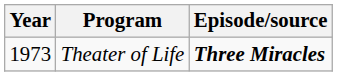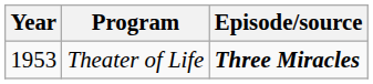 <table class="wikitable">
 <tr>
 <th>Year</th>
 <th>Program</th>
 <th>Episode/source</th>
 </tr>
 <tr>
-<td>1973</td>
+<td>1953</td>
 <td><em>Theater of Life</em></td>
 <td><strong><em>Three Miracles</em></strong></td>
 </tr>
 </table>
